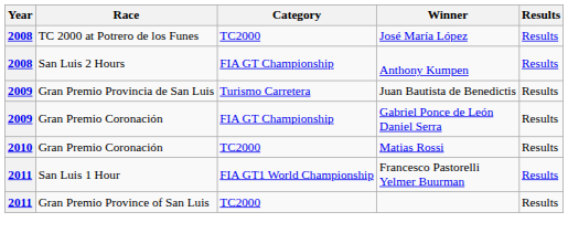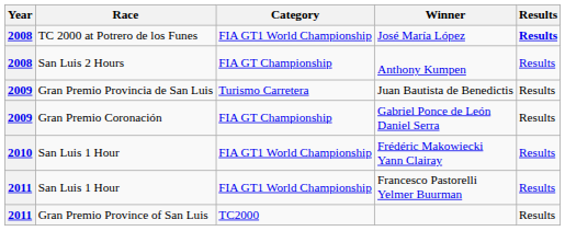 <table class="wikitable" style="font-size: 90%;">
 <tr>
 <th>Year</th>
 <th>Race</th>
 <th>Category</th>
 <th>Winner</th>
 <th>Results</th>
 </tr>
 <tr>
 <th><a href='#'>2008</a></th>
 <td>TC 2000 at Potrero de los Funes</td>
-<td><a href='#'>TC2000</a></td>
+<td><a href='#'>FIA GT1 World Championship</a></td>
 <td> <a href='#'>José María López</a></td>
-<td><a href='#'>Results</a></td>
+<td><strong><a href='#'>Results</a></strong></td>
 </tr>
 <tr>
 <th><a href='#'>2008</a></th>
 <td>San Luis 2 Hours</td>
 <td><a href='#'>FIA GT Championship</a></td>
 <td> <br> <a href='#'>Anthony Kumpen</a></td>
 <td><a href='#'>Results</a></td>
 </tr>
 <tr>
 <th><a href='#'>2009</a></th>
 <td>Gran Premio Provincia de San Luis</td>
 <td><a href='#'>Turismo Carretera</a></td>
 <td> Juan Bautista de Benedictis</td>
 <td>Results</td>
 </tr>
 <tr>
 <th><a href='#'>2009</a></th>
 <td>Gran Premio Coronación</td>
 <td><a href='#'>FIA GT Championship</a></td>
 <td> <a href='#'>Gabriel Ponce de León</a><br> <a href='#'>Daniel Serra</a></td>
 <td>Results</td>
 </tr>
 <tr>
 <th><a href='#'>2010</a></th>
-<td>Gran Premio Coronación</td>
-<td><a href='#'>TC2000</a></td>
-<td> <a href='#'>Matias Rossi</a></td>
-<td>Results</td>
+<td>San Luis 1 Hour</td>
+<td><a href='#'>FIA GT1 World Championship</a></td>
+<td> <a href='#'>Frédéric Makowiecki</a><br> <a href='#'>Yann Clairay</a></td>
+<td><a href='#'>Results</a></td>
 </tr>
 <tr>
 <th><a href='#'>2011</a></th>
 <td>San Luis 1 Hour</td>
 <td><a href='#'>FIA GT1 World Championship</a></td>
 <td> Francesco Pastorelli<br> <a href='#'>Yelmer Buurman</a></td>
 <td><a href='#'>Results</a></td>
 </tr>
 <tr>
 <th><a href='#'>2011</a></th>
 <td>Gran Premio Province of San Luis</td>
 <td><a href='#'>TC2000</a></td>
 <td> </td>
 <td>Results</td>
 </tr>
 </table>
